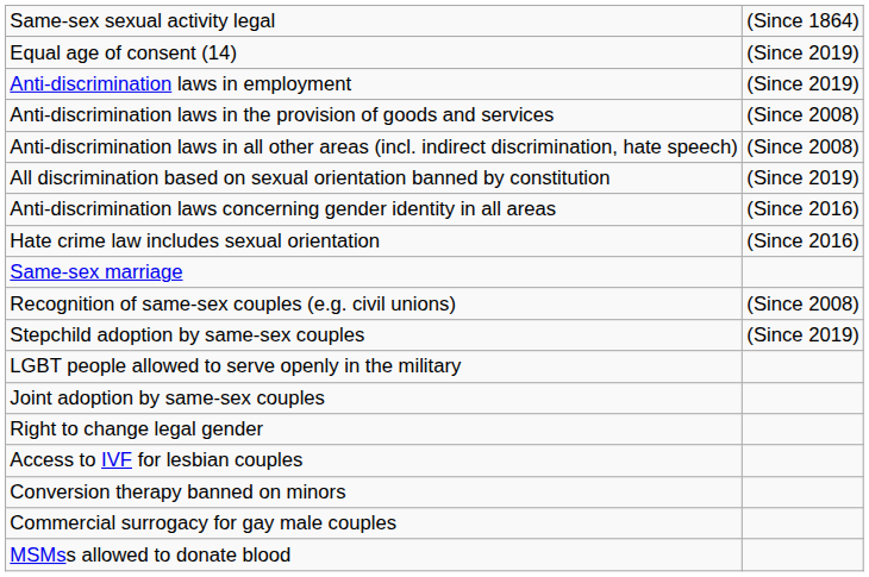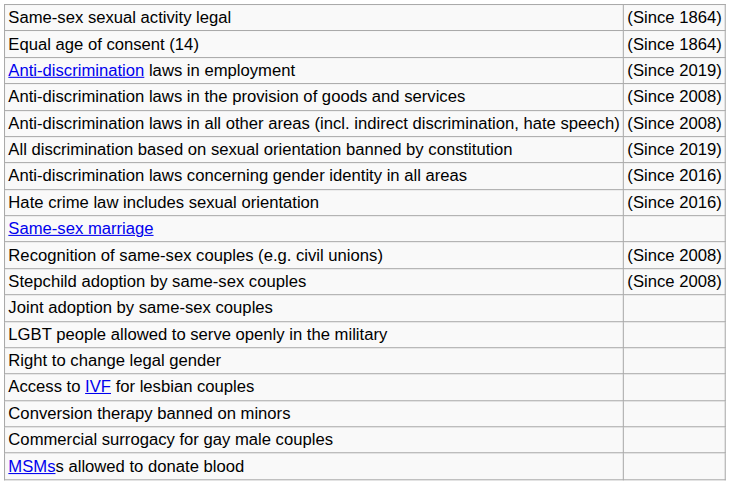 <table class="wikitable">
 <tr>
 <td>Same-sex sexual activity legal</td>
 <td> (Since 1864)</td>
 </tr>
 <tr>
 <td>Equal age of consent (14)</td>
-<td> (Since 2019)</td>
+<td> (Since 1864)</td>
 </tr>
 <tr>
 <td><a href='#'>Anti-discrimination</a> laws in employment</td>
 <td> (Since 2019)</td>
 </tr>
 <tr>
 <td>Anti-discrimination laws in the provision of goods and services</td>
 <td> (Since 2008)</td>
 </tr>
 <tr>
 <td>Anti-discrimination laws in all other areas (incl. indirect discrimination, hate speech)</td>
 <td> (Since 2008)</td>
 </tr>
 <tr>
 <td>All discrimination based on sexual orientation banned by constitution</td>
 <td> (Since 2019)</td>
 </tr>
 <tr>
 <td>Anti-discrimination laws concerning gender identity in all areas</td>
 <td> (Since 2016)</td>
 </tr>
 <tr>
 <td>Hate crime law includes sexual orientation</td>
 <td> (Since 2016)</td>
 </tr>
 <tr>
 <td><a href='#'>Same-sex marriage</a></td>
 <td></td>
 </tr>
 <tr>
 <td>Recognition of same-sex couples (e.g. civil unions)</td>
 <td> (Since 2008)</td>
 </tr>
 <tr>
 <td>Stepchild adoption by same-sex couples</td>
-<td> (Since 2019)</td>
+<td> (Since 2008)</td>
+</tr>
+<tr>
+<td>Joint adoption by same-sex couples</td>
+<td></td>
 </tr>
 <tr>
 <td>LGBT people allowed to serve openly in the military</td>
-<td></td>
-</tr>
-<tr>
-<td>Joint adoption by same-sex couples</td>
 <td></td>
 </tr>
 <tr>
 <td>Right to change legal gender</td>
 <td></td>
 </tr>
 <tr>
 <td>Access to <a href='#'>IVF</a> for lesbian couples</td>
 <td></td>
 </tr>
 <tr>
 <td>Conversion therapy banned on minors</td>
 <td></td>
 </tr>
 <tr>
 <td>Commercial surrogacy for gay male couples</td>
 <td></td>
 </tr>
 <tr>
 <td><a href='#'>MSMs</a>s allowed to donate blood</td>
 <td></td>
 </tr>
 </table>
